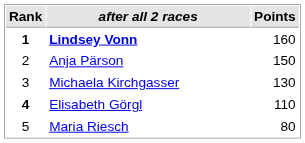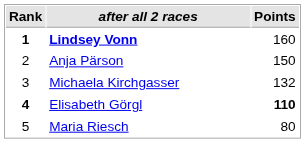 <table cellspacing="1" cellpadding="3" style="border:1px solid #AAAAAA;font-size:86%">
 <tr bgcolor="#E4E4E4">
 <th style="border-bottom:1px solid #AAAAAA" width=10>Rank</th>
 <th style="border-bottom:1px solid #AAAAAA" width=200><strong><em>after all 2 races</em></strong></th>
 <th style="border-bottom:1px solid #AAAAAA" width=20>Points</th>
 </tr>
 <tr>
 <td align="center"><strong>1</strong></td>
 <td> <strong><a href='#'>Lindsey Vonn</a> </strong></td>
 <td align="right">160</td>
 </tr>
 <tr>
 <td align="center">2</td>
 <td> <a href='#'>Anja Pärson</a></td>
 <td align="right">150</td>
 </tr>
 <tr>
 <td align="center">3</td>
 <td> <a href='#'>Michaela Kirchgasser</a></td>
-<td align="right">130</td>
+<td align="right">132</td>
 </tr>
 <tr>
 <td align="center"><strong>4</strong></td>
 <td> <a href='#'>Elisabeth Görgl</a></td>
-<td align="right">110</td>
+<td align="right"><strong>110</strong></td>
 </tr>
 <tr>
 <td align="center">5</td>
 <td> <a href='#'>Maria Riesch</a></td>
 <td align="right">80</td>
 </tr>
 </table>
